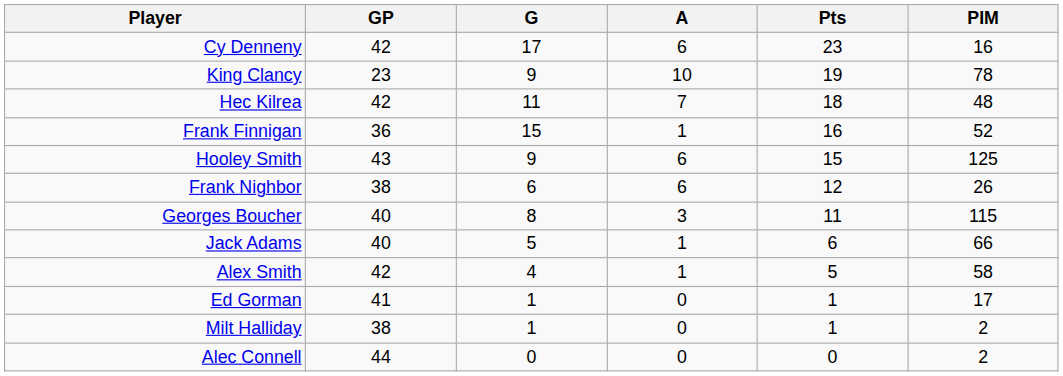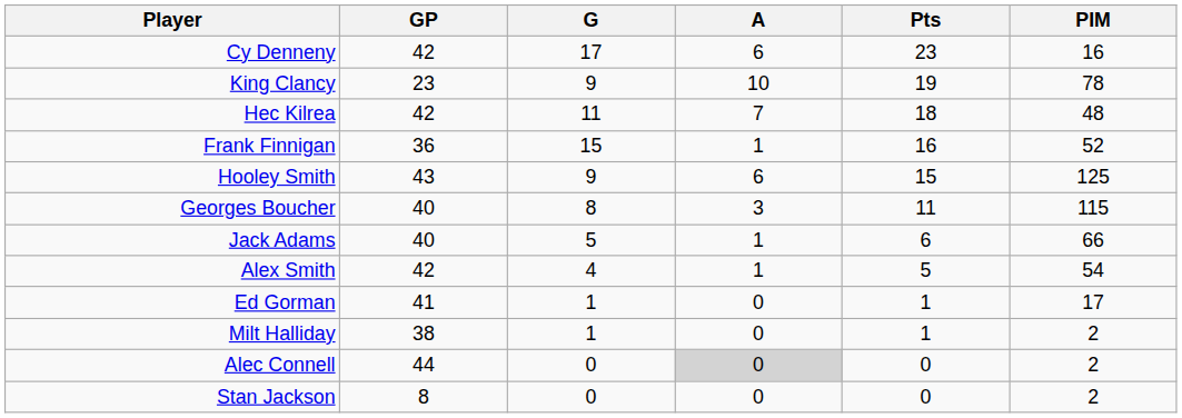 <table class="wikitable sortable" width="60%">
 <tr ALIGN="center">
 <th bgcolor="#DDDDFF" width="10%">Player</th>
 <th bgcolor="#DDDDFF" width="5%">GP</th>
 <th bgcolor="#DDDDFF" width="5%">G</th>
 <th bgcolor="#DDDDFF" width="5%">A</th>
 <th bgcolor="#DDDDFF" width="5%">Pts</th>
 <th bgcolor="#DDDDFF" width="5%">PIM</th>
 </tr>
 <tr align="center">
 <td align="right"><a href='#'>Cy Denneny</a></td>
 <td>42</td>
 <td>17</td>
 <td>6</td>
 <td>23</td>
 <td>16</td>
 </tr>
 <tr align="center">
 <td align="right"><a href='#'>King Clancy</a></td>
 <td>23</td>
 <td>9</td>
 <td>10</td>
 <td>19</td>
 <td>78</td>
 </tr>
 <tr align="center">
 <td align="right"><a href='#'>Hec Kilrea</a></td>
 <td>42</td>
 <td>11</td>
 <td>7</td>
 <td>18</td>
 <td>48</td>
 </tr>
 <tr align="center">
 <td align="right"><a href='#'>Frank Finnigan</a></td>
 <td>36</td>
 <td>15</td>
 <td>1</td>
 <td>16</td>
 <td>52</td>
 </tr>
 <tr align="center">
 <td align="right"><a href='#'>Hooley Smith</a></td>
 <td>43</td>
 <td>9</td>
 <td>6</td>
 <td>15</td>
 <td>125</td>
 </tr>
 <tr align="center">
-<td align="right"><a href='#'>Frank Nighbor</a></td>
-<td>38</td>
-<td>6</td>
-<td>6</td>
-<td>12</td>
-<td>26</td>
-</tr>
-<tr align="center">
 <td align="right"><a href='#'>Georges Boucher</a></td>
 <td>40</td>
 <td>8</td>
 <td>3</td>
 <td>11</td>
 <td>115</td>
 </tr>
 <tr align="center">
 <td align="right"><a href='#'>Jack Adams</a></td>
 <td>40</td>
 <td>5</td>
 <td>1</td>
 <td>6</td>
 <td>66</td>
 </tr>
 <tr align="center">
 <td align="right"><a href='#'>Alex Smith</a></td>
 <td>42</td>
 <td>4</td>
 <td>1</td>
 <td>5</td>
-<td>58</td>
+<td>54</td>
 </tr>
 <tr align="center">
 <td align="right"><a href='#'>Ed Gorman</a></td>
 <td>41</td>
 <td>1</td>
 <td>0</td>
 <td>1</td>
 <td>17</td>
 </tr>
 <tr align="center">
 <td align="right"><a href='#'>Milt Halliday</a></td>
 <td>38</td>
 <td>1</td>
 <td>0</td>
 <td>1</td>
 <td>2</td>
 </tr>
 <tr align="center">
 <td align="right"><a href='#'>Alec Connell</a></td>
 <td>44</td>
 <td>0</td>
+<td style="background: lightgrey;">0</td>
+<td>0</td>
+<td>2</td>
+</tr>
+<tr align="center">
+<td align="right"><a href='#'>Stan Jackson</a></td>
+<td>8</td>
+<td>0</td>
 <td>0</td>
 <td>0</td>
 <td>2</td>
 </tr>
 </table>
